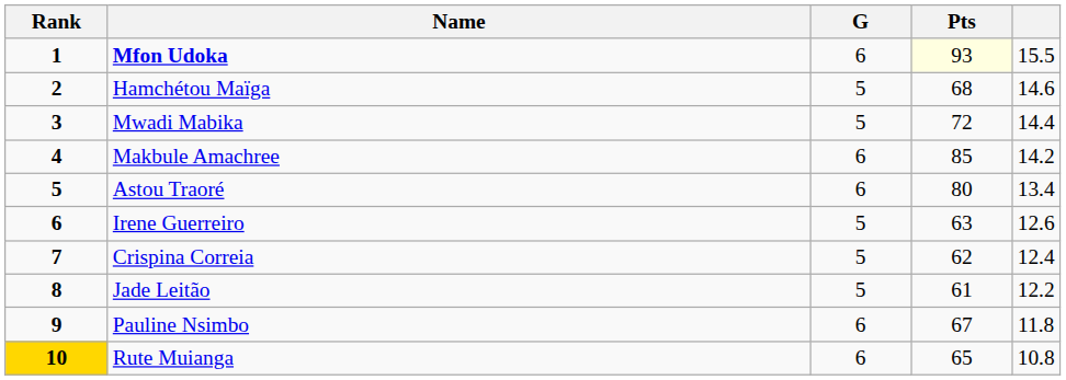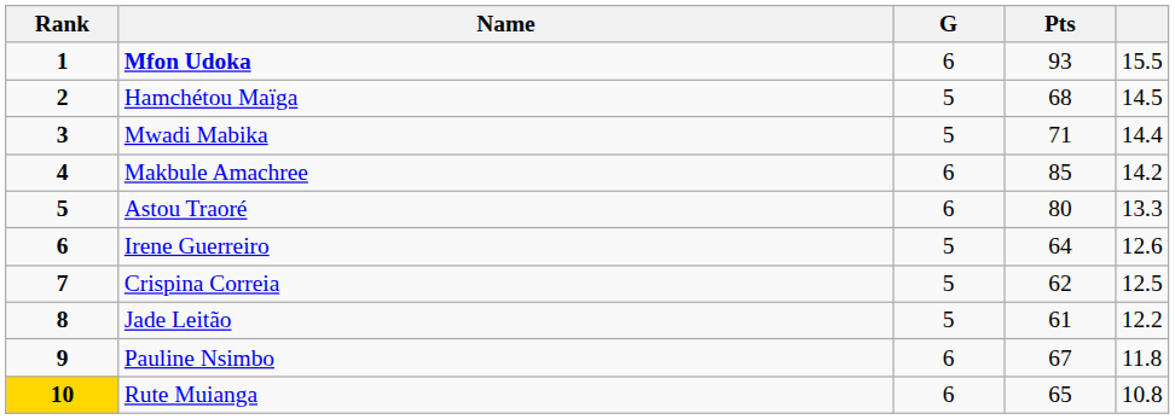 <table class="wikitable" style="width:90%;">
 <tr>
 <th style="width:10%;">Rank</th>
 <th style="width:70%;">Name</th>
 <th style="width:10%;">G</th>
 <th style="width:10%;">Pts</th>
 <th style="width:10%;"></th>
 </tr>
 <tr align=center>
 <td><strong>1</strong></td>
 <td align=left> <strong><a href='#'>Mfon Udoka</a></strong></td>
 <td>6</td>
-<td style="background: lightyellow;">93</td>
+<td>93</td>
 <td>15.5</td>
 </tr>
 <tr align=center>
 <td><strong>2</strong></td>
 <td align=left> <a href='#'>Hamchétou Maïga</a></td>
 <td>5</td>
 <td>68</td>
-<td>14.6</td>
+<td>14.5</td>
 </tr>
 <tr align=center>
 <td><strong>3</strong></td>
 <td align=left> <a href='#'>Mwadi Mabika</a></td>
 <td>5</td>
-<td>72</td>
+<td>71</td>
 <td>14.4</td>
 </tr>
 <tr align=center>
 <td><strong>4</strong></td>
 <td align=left> <a href='#'>Makbule Amachree</a></td>
 <td>6</td>
 <td>85</td>
 <td>14.2</td>
 </tr>
 <tr align=center>
 <td><strong>5</strong></td>
 <td align=left> <a href='#'>Astou Traoré</a></td>
 <td>6</td>
 <td>80</td>
-<td>13.4</td>
+<td>13.3</td>
 </tr>
 <tr align=center>
 <td><strong>6</strong></td>
 <td align=left> <a href='#'>Irene Guerreiro</a></td>
 <td>5</td>
-<td>63</td>
+<td>64</td>
 <td>12.6</td>
 </tr>
 <tr align=center>
 <td><strong>7</strong></td>
 <td align=left> <a href='#'>Crispina Correia</a></td>
 <td>5</td>
 <td>62</td>
-<td>12.4</td>
+<td>12.5</td>
 </tr>
 <tr align=center>
 <td><strong>8</strong></td>
 <td align=left> <a href='#'>Jade Leitão</a></td>
 <td>5</td>
 <td>61</td>
 <td>12.2</td>
 </tr>
 <tr align=center>
 <td><strong>9</strong></td>
 <td align=left> <a href='#'>Pauline Nsimbo</a></td>
 <td>6</td>
 <td>67</td>
 <td>11.8</td>
 </tr>
 <tr align=center>
 <td style="background: gold;"><strong>10</strong></td>
 <td align=left> <a href='#'>Rute Muianga</a></td>
 <td>6</td>
 <td>65</td>
 <td>10.8</td>
 </tr>
 </table>
